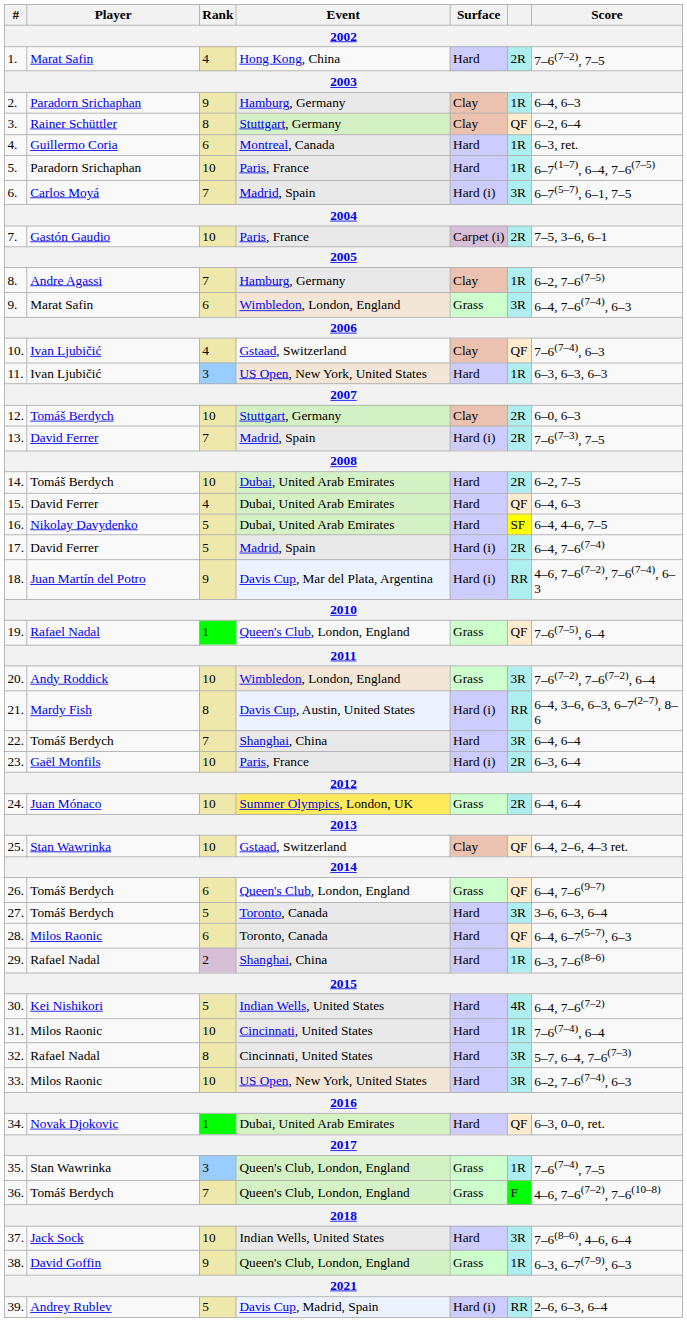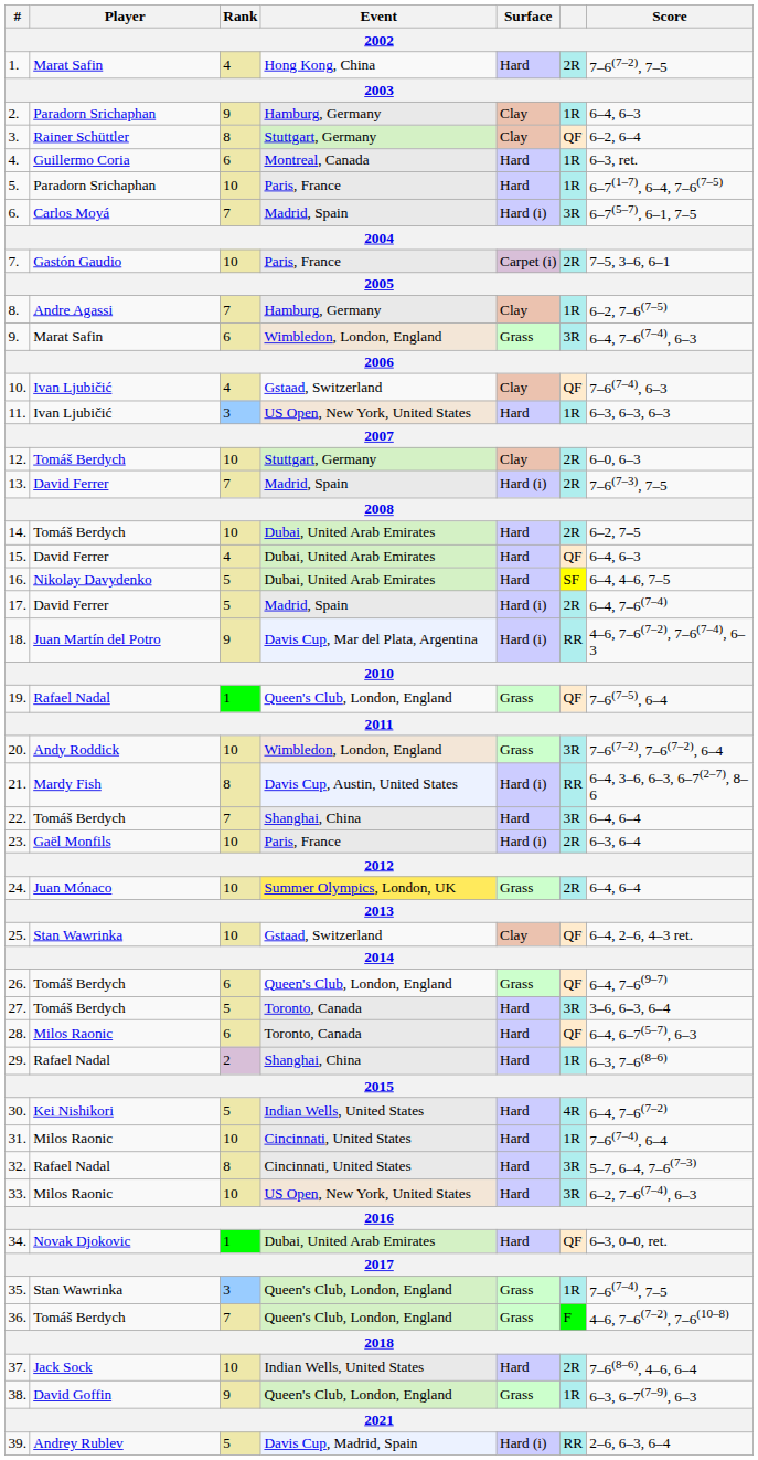 <table class="wikitable sortable">
 <tr>
 <th>#</th>
 <th width=200>Player</th>
 <th>Rank</th>
 <th width=250>Event</th>
 <th>Surface</th>
 <th></th>
 <th width=175>Score</th>
 </tr>
 <tr>
 <th colspan=7><a href='#'>2002</a></th>
 </tr>
 <tr>
 <td>1.</td>
 <td> <a href='#'>Marat Safin</a></td>
 <td bgcolor=EEE8AA>4</td>
 <td><a href='#'>Hong Kong</a>, China</td>
 <td style=background:#ccf>Hard</td>
 <td bgcolor=afeeee>2R</td>
 <td>7–6<sup>(7–2)</sup>, 7–5</td>
 </tr>
 <tr>
 <th colspan=7><a href='#'>2003</a></th>
 </tr>
 <tr>
 <td>2.</td>
 <td> <a href='#'>Paradorn Srichaphan</a></td>
 <td bgcolor=EEE8AA>9</td>
 <td bgcolor=e9e9e9><a href='#'>Hamburg</a>, Germany</td>
 <td bgcolor=EBC2AF>Clay</td>
 <td bgcolor=afeeee>1R</td>
 <td>6–4, 6–3</td>
 </tr>
 <tr>
 <td>3.</td>
 <td> <a href='#'>Rainer Schüttler</a></td>
 <td bgcolor=EEE8AA>8</td>
 <td bgcolor=d4f1c5><a href='#'>Stuttgart</a>, Germany</td>
 <td bgcolor=EBC2AF>Clay</td>
 <td bgcolor=ffebcd>QF</td>
 <td>6–2, 6–4</td>
 </tr>
 <tr>
 <td>4.</td>
 <td> <a href='#'>Guillermo Coria</a></td>
 <td bgcolor=EEE8AA>6</td>
 <td bgcolor=e9e9e9><a href='#'>Montreal</a>, Canada</td>
 <td style=background:#ccf>Hard</td>
 <td bgcolor=afeeee>1R</td>
 <td>6–3, ret.</td>
 </tr>
 <tr>
 <td>5.</td>
 <td> Paradorn Srichaphan</td>
 <td bgcolor=EEE8AA>10</td>
 <td bgcolor=e9e9e9><a href='#'>Paris</a>, France</td>
 <td style=background:#ccf>Hard</td>
 <td bgcolor=afeeee>1R</td>
 <td>6–7<sup>(1–7)</sup>, 6–4, 7–6<sup>(7–5)</sup></td>
 </tr>
 <tr>
 <td>6.</td>
 <td> <a href='#'>Carlos Moyá</a></td>
 <td bgcolor=EEE8AA>7</td>
 <td bgcolor=e9e9e9><a href='#'>Madrid</a>, Spain</td>
 <td style=background:#ccf>Hard (i)</td>
 <td bgcolor=afeeee>3R</td>
 <td>6–7<sup>(5–7)</sup>, 6–1, 7–5</td>
 </tr>
 <tr>
 <th colspan=7><a href='#'>2004</a></th>
 </tr>
 <tr>
 <td>7.</td>
 <td> <a href='#'>Gastón Gaudio</a></td>
 <td bgcolor=EEE8AA>10</td>
 <td bgcolor=e9e9e9><a href='#'>Paris</a>, France</td>
 <td style=background:thistle>Carpet (i)</td>
 <td bgcolor=afeeee>2R</td>
 <td>7–5, 3–6, 6–1</td>
 </tr>
 <tr>
 <th colspan=7><a href='#'>2005</a></th>
 </tr>
 <tr>
 <td>8.</td>
 <td> <a href='#'>Andre Agassi</a></td>
 <td bgcolor=EEE8AA>7</td>
 <td bgcolor=e9e9e9><a href='#'>Hamburg</a>, Germany</td>
 <td bgcolor=EBC2AF>Clay</td>
 <td bgcolor=afeeee>1R</td>
 <td>6–2, 7–6<sup>(7–5)</sup></td>
 </tr>
 <tr>
 <td>9.</td>
 <td> Marat Safin</td>
 <td bgcolor=EEE8AA>6</td>
 <td bgcolor=f3e6d7><a href='#'>Wimbledon</a>, London, England</td>
 <td style=background:#cfc>Grass</td>
 <td bgcolor=afeeee>3R</td>
 <td>6–4, 7–6<sup>(7–4)</sup>, 6–3</td>
 </tr>
 <tr>
 <th colspan=7><a href='#'>2006</a></th>
 </tr>
 <tr>
 <td>10.</td>
 <td> <a href='#'>Ivan Ljubičić</a></td>
 <td bgcolor=EEE8AA>4</td>
 <td><a href='#'>Gstaad</a>, Switzerland</td>
 <td bgcolor=EBC2AF>Clay</td>
 <td bgcolor=ffebcd>QF</td>
 <td>7–6<sup>(7–4)</sup>, 6–3</td>
 </tr>
 <tr>
 <td>11.</td>
 <td> Ivan Ljubičić</td>
 <td style=background:#9cf>3</td>
 <td bgcolor=f3e6d7><a href='#'>US Open</a>, New York, United States</td>
 <td style=background:#ccf>Hard</td>
 <td bgcolor=afeeee>1R</td>
 <td>6–3, 6–3, 6–3</td>
 </tr>
 <tr>
 <th colspan=7><a href='#'>2007</a></th>
 </tr>
 <tr>
 <td>12.</td>
 <td> <a href='#'>Tomáš Berdych</a></td>
 <td bgcolor=EEE8AA>10</td>
 <td bgcolor=d4f1c5><a href='#'>Stuttgart</a>, Germany</td>
 <td bgcolor=EBC2AF>Clay</td>
 <td bgcolor=afeeee>2R</td>
 <td>6–0, 6–3</td>
 </tr>
 <tr>
 <td>13.</td>
 <td> <a href='#'>David Ferrer</a></td>
 <td bgcolor=EEE8AA>7</td>
 <td bgcolor=e9e9e9><a href='#'>Madrid</a>, Spain</td>
 <td style=background:#ccf>Hard (i)</td>
 <td bgcolor=afeeee>2R</td>
 <td>7–6<sup>(7–3)</sup>, 7–5</td>
 </tr>
 <tr>
 <th colspan=7><a href='#'>2008</a></th>
 </tr>
 <tr>
 <td>14.</td>
 <td> Tomáš Berdych</td>
 <td bgcolor=EEE8AA>10</td>
 <td bgcolor=d4f1c5><a href='#'>Dubai</a>, United Arab Emirates</td>
 <td style=background:#ccf>Hard</td>
 <td bgcolor=afeeee>2R</td>
 <td>6–2, 7–5</td>
 </tr>
 <tr>
 <td>15.</td>
 <td> David Ferrer</td>
 <td bgcolor=EEE8AA>4</td>
 <td bgcolor=d4f1c5>Dubai, United Arab Emirates</td>
 <td style=background:#ccf>Hard</td>
 <td bgcolor=ffebcd>QF</td>
 <td>6–4, 6–3</td>
 </tr>
 <tr>
 <td>16.</td>
 <td> <a href='#'>Nikolay Davydenko</a></td>
 <td bgcolor=EEE8AA>5</td>
 <td bgcolor=d4f1c5>Dubai, United Arab Emirates</td>
 <td style=background:#ccf>Hard</td>
 <td style=background:yellow>SF</td>
 <td>6–4, 4–6, 7–5</td>
 </tr>
 <tr>
 <td>17.</td>
 <td> David Ferrer</td>
 <td bgcolor=EEE8AA>5</td>
 <td bgcolor=e9e9e9><a href='#'>Madrid</a>, Spain</td>
 <td style=background:#ccf>Hard (i)</td>
 <td bgcolor=afeeee>2R</td>
 <td>6–4, 7–6<sup>(7–4)</sup></td>
 </tr>
 <tr>
 <td>18.</td>
 <td> <a href='#'>Juan Martín del Potro</a></td>
 <td bgcolor=EEE8AA>9</td>
 <td bgcolor=ecf2ff><a href='#'>Davis Cup</a>, Mar del Plata, Argentina</td>
 <td style=background:#ccf>Hard (i)</td>
 <td bgcolor=afeeee>RR</td>
 <td>4–6, 7–6<sup>(7–2)</sup>, 7–6<sup>(7–4)</sup>, 6–3</td>
 </tr>
 <tr>
 <th colspan=7><a href='#'>2010</a></th>
 </tr>
 <tr>
 <td>19.</td>
 <td> <a href='#'>Rafael Nadal</a></td>
 <td bgcolor=lime>1</td>
 <td><a href='#'>Queen's Club</a>, London, England</td>
 <td style=background:#cfc>Grass</td>
 <td bgcolor=ffebcd>QF</td>
 <td>7–6<sup>(7–5)</sup>, 6–4</td>
 </tr>
 <tr>
 <th colspan=7><a href='#'>2011</a></th>
 </tr>
 <tr>
 <td>20.</td>
 <td> <a href='#'>Andy Roddick</a></td>
 <td bgcolor=EEE8AA>10</td>
 <td bgcolor=f3e6d7><a href='#'>Wimbledon</a>, London, England</td>
 <td style=background:#cfc>Grass</td>
 <td bgcolor=afeeee>3R</td>
 <td>7–6<sup>(7–2)</sup>, 7–6<sup>(7–2)</sup>, 6–4</td>
 </tr>
 <tr>
 <td>21.</td>
 <td> <a href='#'>Mardy Fish</a></td>
 <td bgcolor=EEE8AA>8</td>
 <td bgcolor=ecf2ff><a href='#'>Davis Cup</a>, Austin, United States</td>
 <td style=background:#ccf>Hard (i)</td>
 <td bgcolor=afeeee>RR</td>
 <td>6–4, 3–6, 6–3, 6–7<sup>(2–7)</sup>, 8–6</td>
 </tr>
 <tr>
 <td>22.</td>
 <td> Tomáš Berdych</td>
 <td bgcolor=EEE8AA>7</td>
 <td bgcolor=e9e9e9><a href='#'>Shanghai</a>, China</td>
 <td style=background:#ccf>Hard</td>
 <td bgcolor=afeeee>3R</td>
 <td>6–4, 6–4</td>
 </tr>
 <tr>
 <td>23.</td>
 <td> <a href='#'>Gaël Monfils</a></td>
 <td bgcolor=EEE8AA>10</td>
 <td bgcolor=e9e9e9><a href='#'>Paris</a>, France</td>
 <td style=background:#ccf>Hard (i)</td>
 <td bgcolor=afeeee>2R</td>
 <td>6–3, 6–4</td>
 </tr>
 <tr>
 <th colspan=7><a href='#'>2012</a></th>
 </tr>
 <tr>
 <td>24.</td>
 <td> <a href='#'>Juan Mónaco</a></td>
 <td bgcolor=EEE8AA>10</td>
 <td bgcolor=ffea5c><a href='#'>Summer Olympics</a>, London, UK</td>
 <td style=background:#cfc>Grass</td>
 <td bgcolor=afeeee>2R</td>
 <td>6–4, 6–4</td>
 </tr>
 <tr>
 <th colspan=7><a href='#'>2013</a></th>
 </tr>
 <tr>
 <td>25.</td>
 <td> <a href='#'>Stan Wawrinka</a></td>
 <td bgcolor=EEE8AA>10</td>
 <td><a href='#'>Gstaad</a>, Switzerland</td>
 <td bgcolor=EBC2AF>Clay</td>
 <td bgcolor=ffebcd>QF</td>
 <td>6–4, 2–6, 4–3 ret.</td>
 </tr>
 <tr>
 <th colspan=7><a href='#'>2014</a></th>
 </tr>
 <tr>
 <td>26.</td>
 <td> Tomáš Berdych</td>
 <td bgcolor=EEE8AA>6</td>
 <td><a href='#'>Queen's Club</a>, London, England</td>
 <td style=background:#cfc>Grass</td>
 <td bgcolor=ffebcd>QF</td>
 <td>6–4, 7–6<sup>(9–7)</sup></td>
 </tr>
 <tr>
 <td>27.</td>
 <td> Tomáš Berdych</td>
 <td bgcolor=EEE8AA>5</td>
 <td bgcolor=e9e9e9><a href='#'>Toronto</a>, Canada</td>
 <td style=background:#ccf>Hard</td>
 <td bgcolor=afeeee>3R</td>
 <td>3–6, 6–3, 6–4</td>
 </tr>
 <tr>
 <td>28.</td>
 <td> <a href='#'>Milos Raonic</a></td>
 <td bgcolor=EEE8AA>6</td>
 <td bgcolor=e9e9e9>Toronto, Canada</td>
 <td style=background:#ccf>Hard</td>
 <td bgcolor=ffebcd>QF</td>
 <td>6–4, 6–7<sup>(5–7)</sup>, 6–3</td>
 </tr>
 <tr>
 <td>29.</td>
 <td> Rafael Nadal</td>
 <td style=background:thistle>2</td>
 <td bgcolor=e9e9e9><a href='#'>Shanghai</a>, China</td>
 <td style=background:#ccf>Hard</td>
 <td bgcolor=afeeee>1R</td>
 <td>6–3, 7–6<sup>(8–6)</sup></td>
 </tr>
 <tr>
 <th colspan=7><a href='#'>2015</a></th>
 </tr>
 <tr>
 <td>30.</td>
 <td> <a href='#'>Kei Nishikori</a></td>
 <td bgcolor=EEE8AA>5</td>
 <td bgcolor=e9e9e9><a href='#'>Indian Wells</a>, United States</td>
 <td style=background:#ccf>Hard</td>
 <td bgcolor=afeeee>4R</td>
 <td>6–4, 7–6<sup>(7–2)</sup></td>
 </tr>
 <tr>
 <td>31.</td>
 <td> Milos Raonic</td>
 <td bgcolor=EEE8AA>10</td>
 <td bgcolor=e9e9e9><a href='#'>Cincinnati</a>, United States</td>
 <td style=background:#ccf>Hard</td>
 <td bgcolor=afeeee>1R</td>
 <td>7–6<sup>(7–4)</sup>, 6–4</td>
 </tr>
 <tr>
 <td>32.</td>
 <td> Rafael Nadal</td>
 <td bgcolor=EEE8AA>8</td>
 <td bgcolor=e9e9e9>Cincinnati, United States</td>
 <td style=background:#ccf>Hard</td>
 <td bgcolor=afeeee>3R</td>
 <td>5–7, 6–4, 7–6<sup>(7–3)</sup></td>
 </tr>
 <tr>
 <td>33.</td>
 <td> Milos Raonic</td>
 <td bgcolor=EEE8AA>10</td>
 <td bgcolor=f3e6d7><a href='#'>US Open</a>, New York, United States</td>
 <td style=background:#ccf>Hard</td>
 <td bgcolor=afeeee>3R</td>
 <td>6–2, 7–6<sup>(7–4)</sup>, 6–3</td>
 </tr>
 <tr>
 <th colspan=7><a href='#'>2016</a></th>
 </tr>
 <tr>
 <td>34.</td>
 <td> <a href='#'>Novak Djokovic</a></td>
 <td bgcolor=lime>1</td>
 <td bgcolor=d4f1c5>Dubai, United Arab Emirates</td>
 <td style=background:#ccf>Hard</td>
 <td bgcolor=ffebcd>QF</td>
 <td>6–3, 0–0, ret.</td>
 </tr>
 <tr>
 <th colspan=7><a href='#'>2017</a></th>
 </tr>
 <tr>
 <td>35.</td>
 <td> Stan Wawrinka</td>
 <td style=background:#9cf>3</td>
 <td bgcolor=d4f1c5>Queen's Club, London, England</td>
 <td style=background:#cfc>Grass</td>
 <td bgcolor=afeeee>1R</td>
 <td>7–6<sup>(7–4)</sup>, 7–5</td>
 </tr>
 <tr>
 <td>36.</td>
 <td> Tomáš Berdych</td>
 <td bgcolor=EEE8AA>7</td>
 <td bgcolor=d4f1c5>Queen's Club, London, England</td>
 <td style=background:#cfc>Grass</td>
 <td bgcolor=lime>F</td>
 <td>4–6, 7–6<sup>(7–2)</sup>, 7–6<sup>(10–8)</sup></td>
 </tr>
 <tr>
 <th colspan=7><a href='#'>2018</a></th>
 </tr>
 <tr>
 <td>37.</td>
 <td> <a href='#'>Jack Sock</a></td>
 <td bgcolor=EEE8AA>10</td>
 <td bgcolor=e9e9e9>Indian Wells, United States</td>
 <td style=background:#ccf>Hard</td>
-<td bgcolor=afeeee>3R</td>
+<td bgcolor=afeeee>2R</td>
 <td>7–6<sup>(8–6)</sup>, 4–6, 6–4</td>
 </tr>
 <tr>
 <td>38.</td>
 <td> <a href='#'>David Goffin</a></td>
 <td bgcolor=EEE8AA>9</td>
 <td bgcolor=d4f1c5>Queen's Club, London, England</td>
 <td style=background:#cfc>Grass</td>
 <td bgcolor=afeeee>1R</td>
 <td>6–3, 6–7<sup>(7–9)</sup>, 6–3</td>
 </tr>
 <tr>
 <th colspan=7><a href='#'>2021</a></th>
 </tr>
 <tr>
 <td>39.</td>
 <td> <a href='#'>Andrey Rublev</a></td>
 <td bgcolor=EEE8AA>5</td>
 <td bgcolor=ecf2ff><a href='#'>Davis Cup</a>, Madrid, Spain</td>
 <td style=background:#ccf>Hard (i)</td>
 <td bgcolor=afeeee>RR</td>
 <td>2–6, 6–3, 6–4</td>
 </tr>
 </table>
